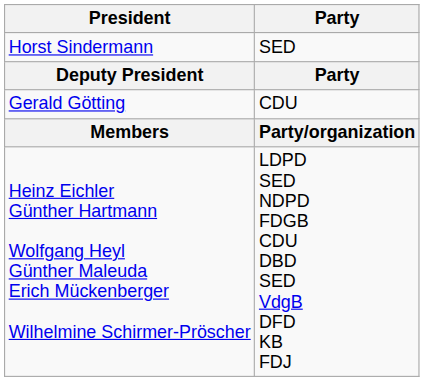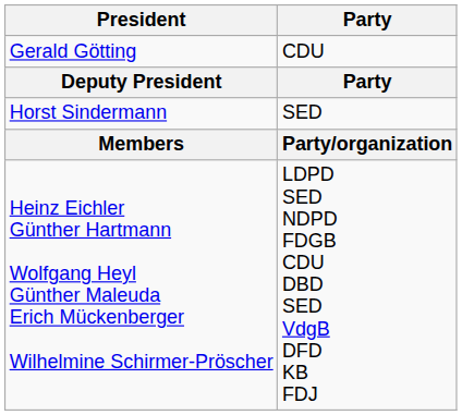 <table class="wikitable">
 <tr>
 <th>President</th>
 <th>Party</th>
 </tr>
 <tr>
-<td><a href='#'>Horst Sindermann</a></td>
-<td>SED</td>
+<td><a href='#'>Gerald Götting</a></td>
+<td>CDU</td>
 </tr>
 <tr>
 <th>Deputy President</th>
 <th>Party</th>
 </tr>
 <tr>
-<td><a href='#'>Gerald Götting</a></td>
-<td>CDU</td>
+<td><a href='#'>Horst Sindermann</a></td>
+<td>SED</td>
 </tr>
 <tr>
 <th>Members</th>
 <th>Party/organization</th>
 </tr>
 <tr>
 <td><br><a href='#'>Heinz Eichler</a><br><a href='#'>Günther Hartmann</a><br><br><a href='#'>Wolfgang Heyl</a><br><a href='#'>Günther Maleuda</a><br><a href='#'>Erich Mückenberger</a><br><br><a href='#'>Wilhelmine Schirmer-Pröscher</a><br><br></td>
 <td>LDPD<br>SED<br>NDPD<br>FDGB<br>CDU<br>DBD<br>SED<br><a href='#'>VdgB</a><br>DFD<br>KB<br>FDJ</td>
 </tr>
 </table>
